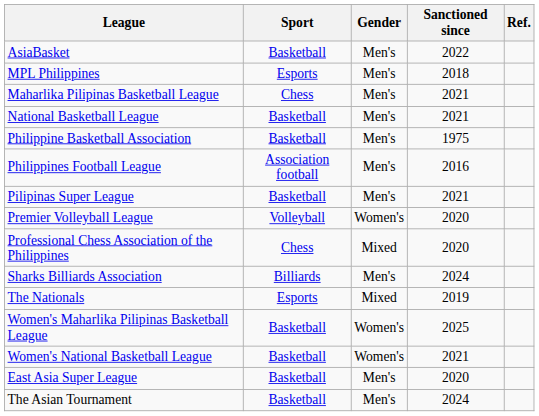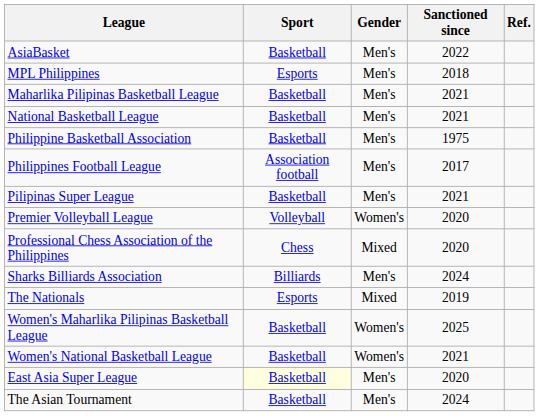 <table class="wikitable" style="text-align: center;" width=100%>
 <tr>
 <th>League</th>
 <th>Sport</th>
 <th>Gender</th>
 <th>Sanctioned since</th>
 <th>Ref.</th>
 </tr>
 <tr>
 <td align=left><a href='#'>AsiaBasket</a></td>
 <td><a href='#'>Basketball</a></td>
 <td>Men's</td>
 <td>2022</td>
 <td></td>
 </tr>
 <tr>
 <td align=left><a href='#'>MPL Philippines</a></td>
 <td><a href='#'>Esports</a></td>
 <td>Men's</td>
 <td>2018</td>
 <td></td>
 </tr>
 <tr>
 <td align=left><a href='#'>Maharlika Pilipinas Basketball League</a></td>
-<td><a href='#'>Chess</a></td>
+<td><a href='#'>Basketball</a></td>
 <td>Men's</td>
 <td>2021</td>
 <td></td>
 </tr>
 <tr>
 <td align=left><a href='#'>National Basketball League</a></td>
 <td><a href='#'>Basketball</a></td>
 <td>Men's</td>
 <td>2021</td>
 <td></td>
 </tr>
 <tr>
 <td align=left><a href='#'>Philippine Basketball Association</a></td>
 <td><a href='#'>Basketball</a></td>
 <td>Men's</td>
 <td>1975</td>
 <td></td>
 </tr>
 <tr>
 <td align=left><a href='#'>Philippines Football League</a></td>
 <td><a href='#'>Association football</a></td>
 <td>Men's</td>
-<td>2016</td>
+<td>2017</td>
 <td></td>
 </tr>
 <tr>
 <td align=left><a href='#'>Pilipinas Super League</a></td>
 <td><a href='#'>Basketball</a></td>
 <td>Men's</td>
 <td>2021</td>
 <td></td>
 </tr>
 <tr>
 <td align=left><a href='#'>Premier Volleyball League</a></td>
 <td><a href='#'>Volleyball</a></td>
 <td>Women's</td>
 <td>2020</td>
 <td></td>
 </tr>
 <tr>
 <td align=left><a href='#'>Professional Chess Association of the Philippines</a></td>
 <td><a href='#'>Chess</a></td>
 <td>Mixed</td>
 <td>2020</td>
 <td></td>
 </tr>
 <tr>
 <td align=left><a href='#'>Sharks Billiards Association</a></td>
 <td><a href='#'>Billiards</a></td>
 <td>Men's</td>
 <td>2024</td>
 <td></td>
 </tr>
 <tr>
 <td align=left><a href='#'>The Nationals</a></td>
 <td><a href='#'>Esports</a></td>
 <td>Mixed</td>
 <td>2019</td>
 <td></td>
 </tr>
 <tr>
 <td align=left><a href='#'>Women's Maharlika Pilipinas Basketball League</a></td>
 <td><a href='#'>Basketball</a></td>
 <td>Women's</td>
 <td>2025</td>
 <td></td>
 </tr>
 <tr>
 <td align=left><a href='#'>Women's National Basketball League</a></td>
 <td><a href='#'>Basketball</a></td>
 <td>Women's</td>
 <td>2021</td>
 <td></td>
 </tr>
 <tr>
 <td align=left><a href='#'>East Asia Super League</a></td>
-<td><a href='#'>Basketball</a></td>
+<td style="background: lightyellow;"><a href='#'>Basketball</a></td>
 <td>Men's</td>
 <td>2020</td>
 <td></td>
 </tr>
 <tr>
 <td align=left>The Asian Tournament</td>
 <td><a href='#'>Basketball</a></td>
 <td>Men's</td>
 <td>2024</td>
 <td></td>
 </tr>
 </table>
